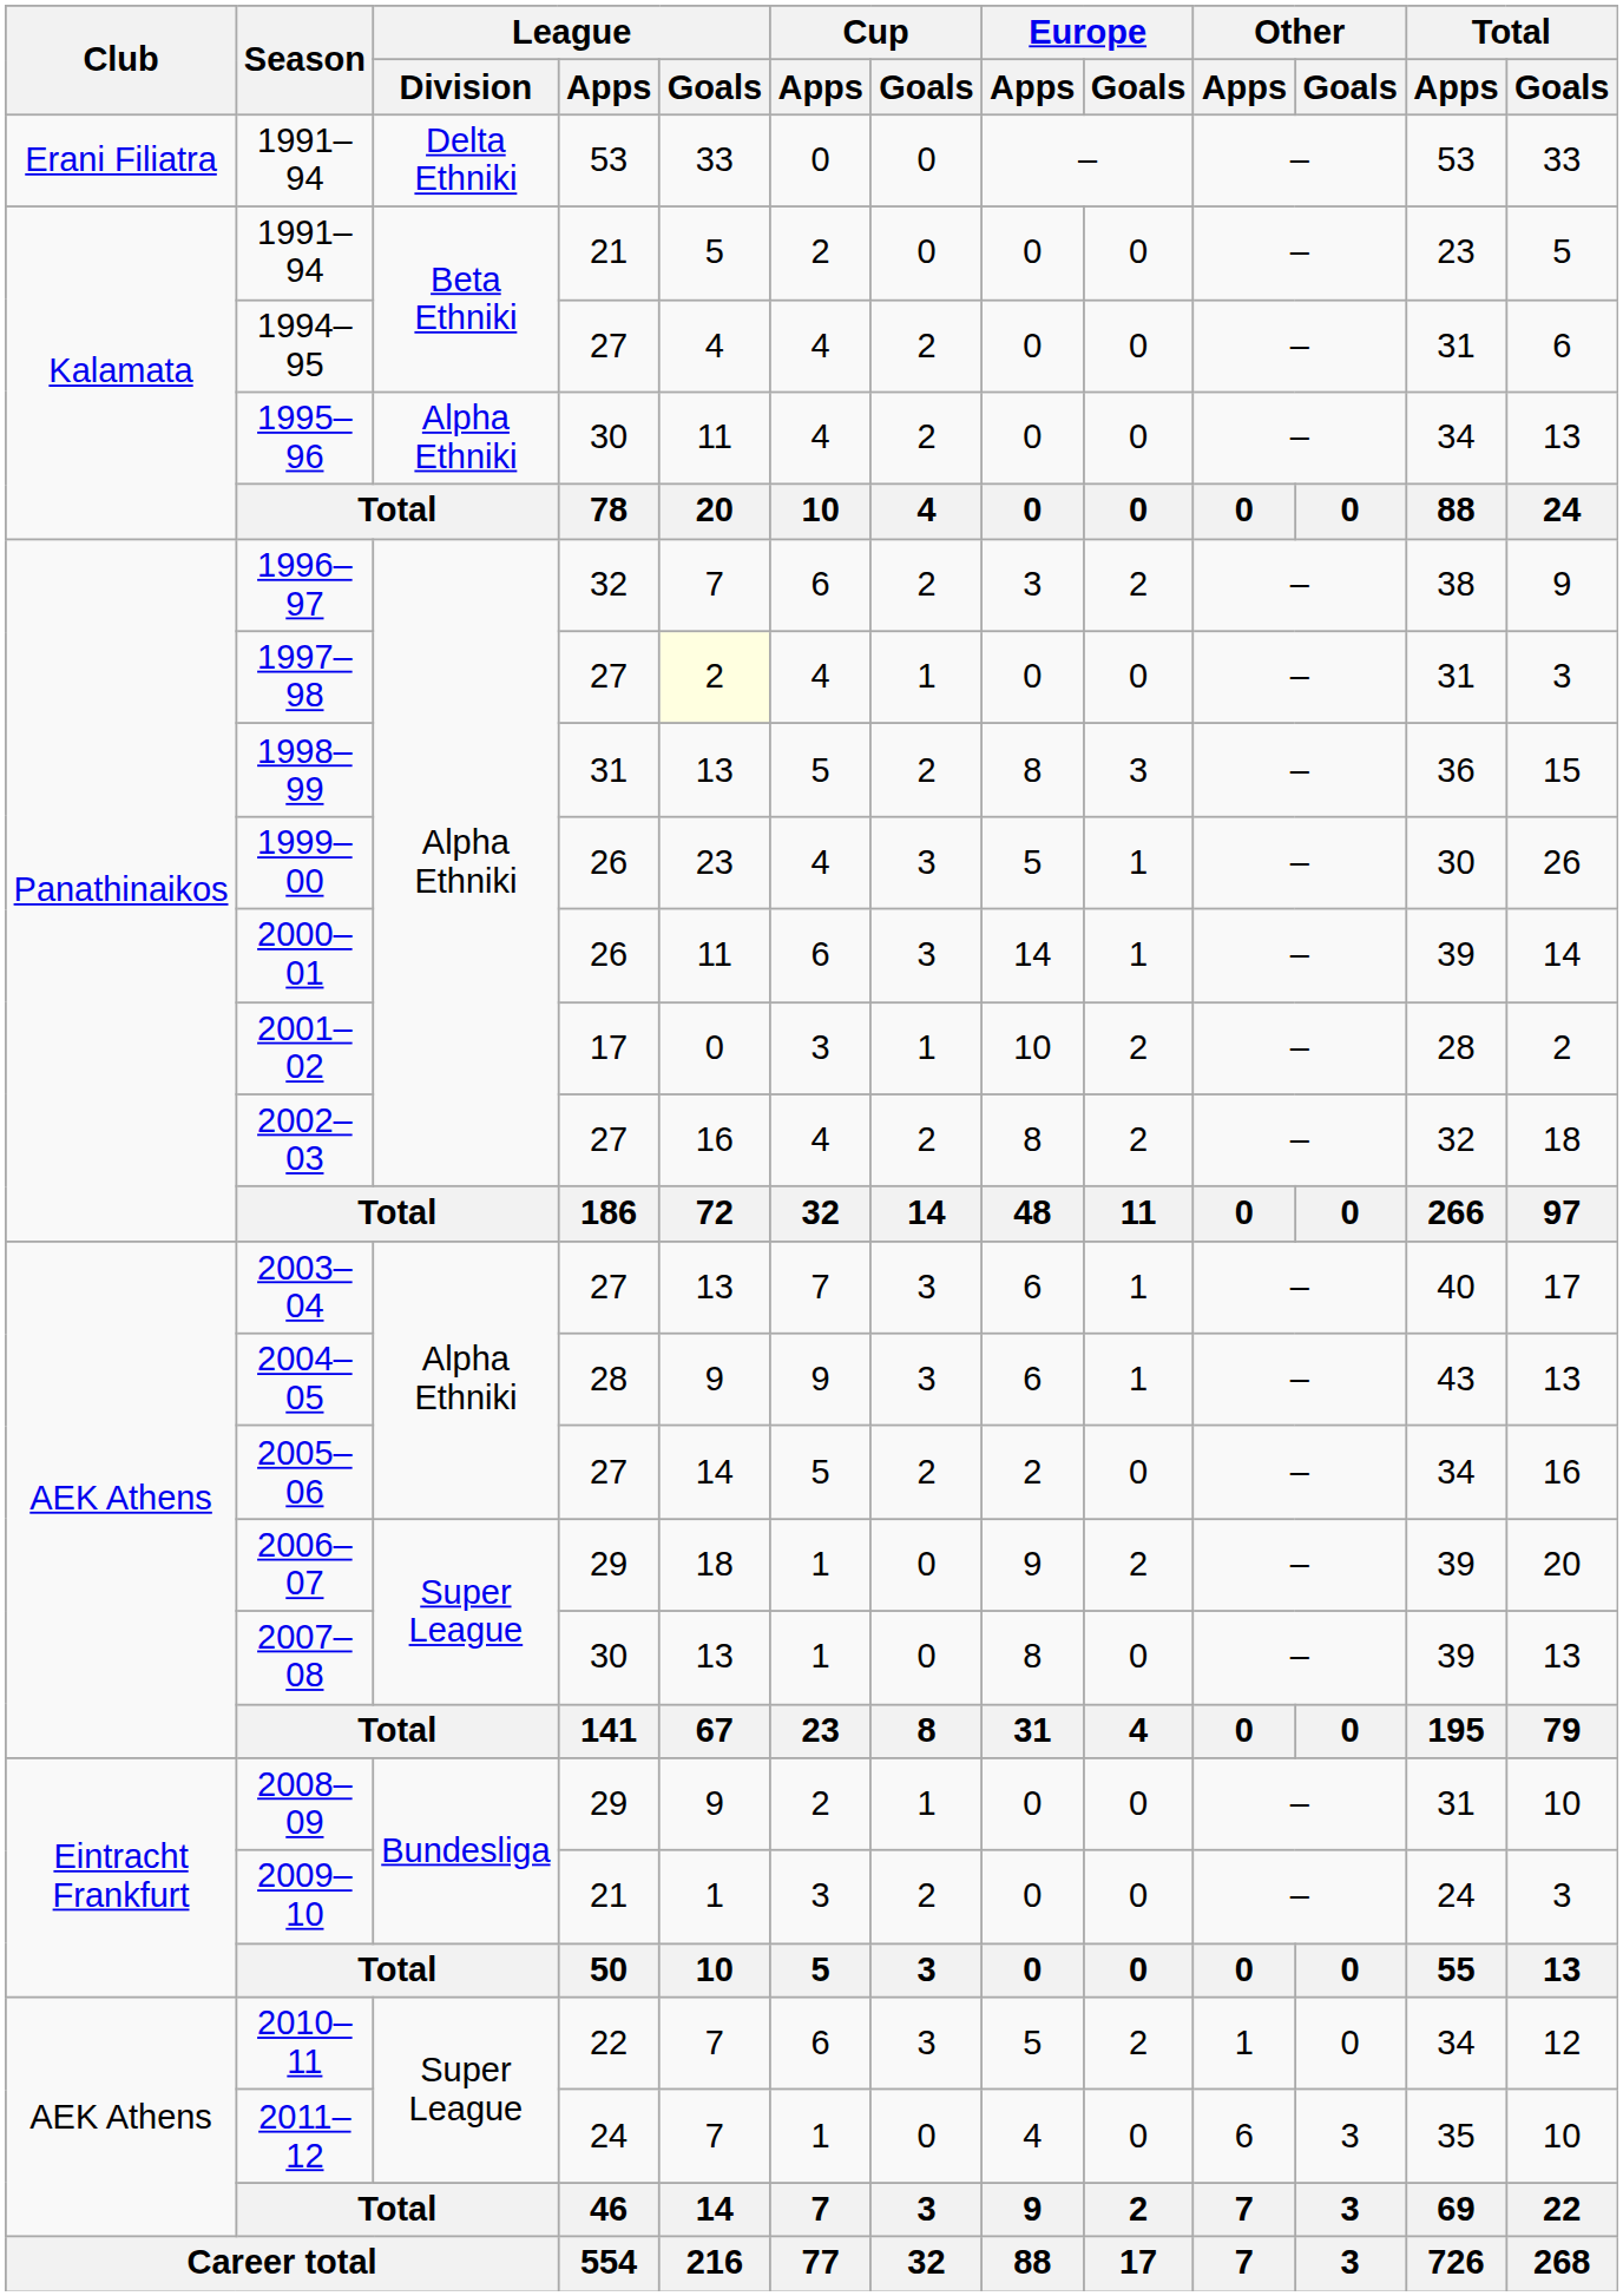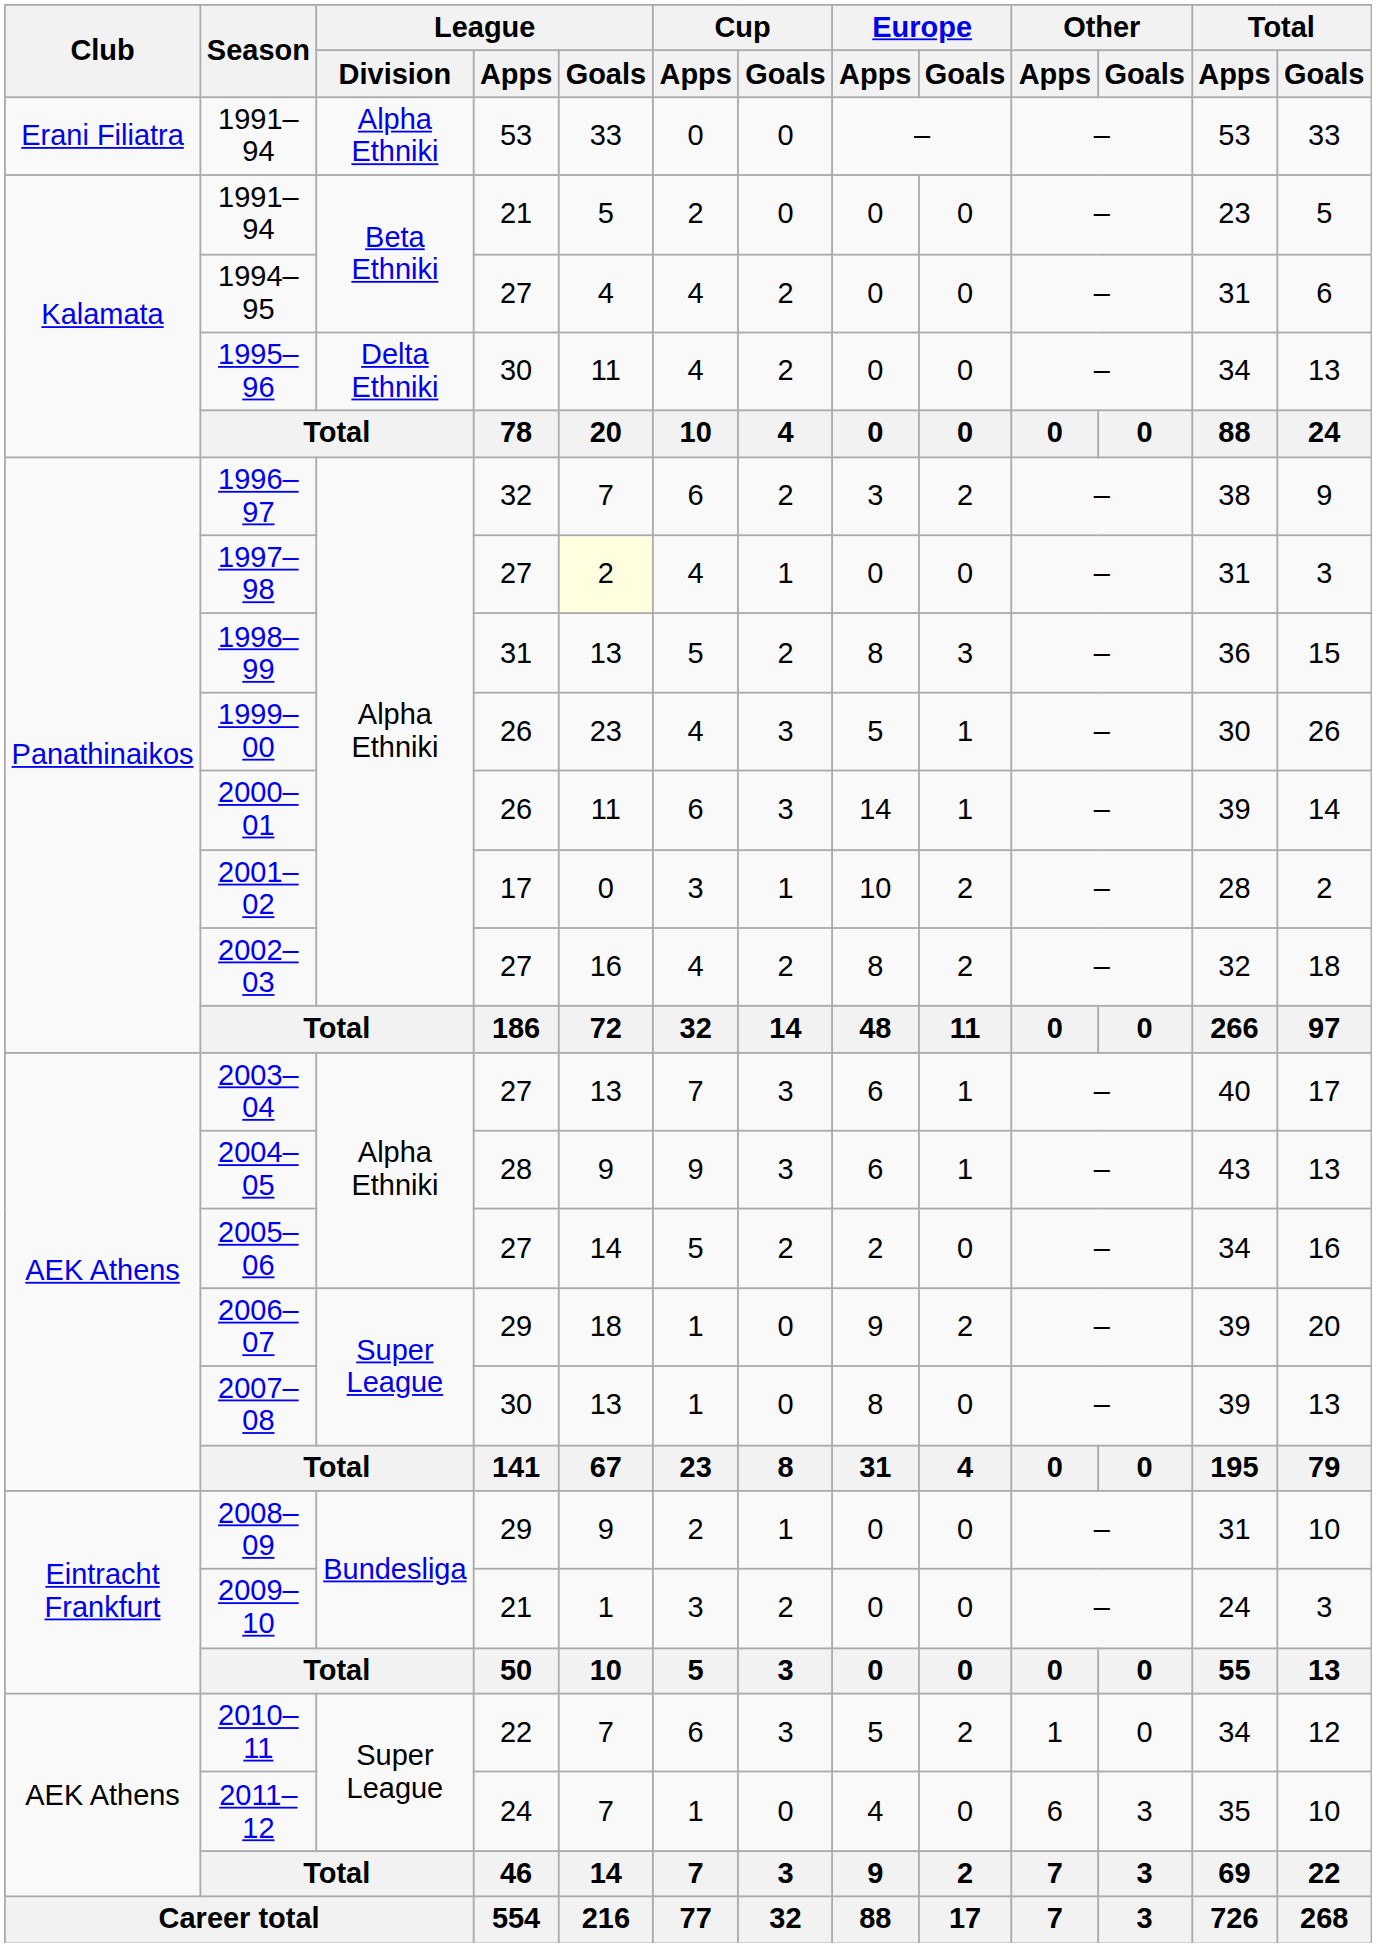 <table class="wikitable" style="text-align:center">
 <tr>
 <th rowspan="2">Club</th>
 <th rowspan="2">Season</th>
 <th colspan="3">League</th>
 <th colspan="2">Cup</th>
 <th colspan="2"><a href='#'>Europe</a></th>
 <th colspan="2">Other</th>
 <th colspan="2">Total</th>
 </tr>
 <tr>
 <th>Division</th>
 <th>Apps</th>
 <th>Goals</th>
 <th>Apps</th>
 <th>Goals</th>
 <th>Apps</th>
 <th>Goals</th>
 <th>Apps</th>
 <th>Goals</th>
 <th>Apps</th>
 <th>Goals</th>
 </tr>
 <tr>
 <td><a href='#'>Erani Filiatra</a></td>
 <td>1991–94</td>
-<td><a href='#'>Delta Ethniki</a></td>
+<td><a href='#'>Alpha Ethniki</a></td>
 <td>53</td>
 <td>33</td>
 <td>0</td>
 <td>0</td>
 <td colspan="2">–</td>
 <td colspan="2">–</td>
 <td>53</td>
 <td>33</td>
 </tr>
 <tr>
 <td rowspan="4"><a href='#'>Kalamata</a></td>
 <td>1991–94</td>
 <td rowspan="2"><a href='#'>Beta Ethniki</a></td>
 <td>21</td>
 <td>5</td>
 <td>2</td>
 <td>0</td>
 <td>0</td>
 <td>0</td>
 <td colspan="2">–</td>
 <td>23</td>
 <td>5</td>
 </tr>
 <tr>
 <td>1994–95</td>
 <td>27</td>
 <td>4</td>
 <td>4</td>
 <td>2</td>
 <td>0</td>
 <td>0</td>
 <td colspan="2">–</td>
 <td>31</td>
 <td>6</td>
 </tr>
 <tr>
 <td><a href='#'>1995–96</a></td>
-<td><a href='#'>Alpha Ethniki</a></td>
+<td><a href='#'>Delta Ethniki</a></td>
 <td>30</td>
 <td>11</td>
 <td>4</td>
 <td>2</td>
 <td>0</td>
 <td>0</td>
 <td colspan="2">–</td>
 <td>34</td>
 <td>13</td>
 </tr>
 <tr>
 <th colspan="2">Total</th>
 <th>78</th>
 <th>20</th>
 <th>10</th>
 <th>4</th>
 <th>0</th>
 <th>0</th>
 <th>0</th>
 <th>0</th>
 <th>88</th>
 <th>24</th>
 </tr>
 <tr>
 <td rowspan="8"><a href='#'>Panathinaikos</a></td>
 <td><a href='#'>1996–97</a></td>
 <td rowspan="7">Alpha Ethniki</td>
 <td>32</td>
 <td>7</td>
 <td>6</td>
 <td>2</td>
 <td>3</td>
 <td>2</td>
 <td colspan="2">–</td>
 <td>38</td>
 <td>9</td>
 </tr>
 <tr>
 <td><a href='#'>1997–98</a></td>
 <td>27</td>
 <td style="background: lightyellow;">2</td>
 <td>4</td>
 <td>1</td>
 <td>0</td>
 <td>0</td>
 <td colspan="2">–</td>
 <td>31</td>
 <td>3</td>
 </tr>
 <tr>
 <td><a href='#'>1998–99</a></td>
 <td>31</td>
 <td>13</td>
 <td>5</td>
 <td>2</td>
 <td>8</td>
 <td>3</td>
 <td colspan="2">–</td>
 <td>36</td>
 <td>15</td>
 </tr>
 <tr>
 <td><a href='#'>1999–00</a></td>
 <td>26</td>
 <td>23</td>
 <td>4</td>
 <td>3</td>
 <td>5</td>
 <td>1</td>
 <td colspan="2">–</td>
 <td>30</td>
 <td>26</td>
 </tr>
 <tr>
 <td><a href='#'>2000–01</a></td>
 <td>26</td>
 <td>11</td>
 <td>6</td>
 <td>3</td>
 <td>14</td>
 <td>1</td>
 <td colspan="2">–</td>
 <td>39</td>
 <td>14</td>
 </tr>
 <tr>
 <td><a href='#'>2001–02</a></td>
 <td>17</td>
 <td>0</td>
 <td>3</td>
 <td>1</td>
 <td>10</td>
 <td>2</td>
 <td colspan="2">–</td>
 <td>28</td>
 <td>2</td>
 </tr>
 <tr>
 <td><a href='#'>2002–03</a></td>
 <td>27</td>
 <td>16</td>
 <td>4</td>
 <td>2</td>
 <td>8</td>
 <td>2</td>
 <td colspan="2">–</td>
 <td>32</td>
 <td>18</td>
 </tr>
 <tr>
 <th colspan="2">Total</th>
 <th>186</th>
 <th>72</th>
 <th>32</th>
 <th>14</th>
 <th>48</th>
 <th>11</th>
 <th>0</th>
 <th>0</th>
 <th>266</th>
 <th>97</th>
 </tr>
 <tr>
 <td rowspan="6"><a href='#'>AEK Athens</a></td>
 <td><a href='#'>2003–04</a></td>
 <td rowspan="3">Alpha Ethniki</td>
 <td>27</td>
 <td>13</td>
 <td>7</td>
 <td>3</td>
 <td>6</td>
 <td>1</td>
 <td colspan="2">–</td>
 <td>40</td>
 <td>17</td>
 </tr>
 <tr>
 <td><a href='#'>2004–05</a></td>
 <td>28</td>
 <td>9</td>
 <td>9</td>
 <td>3</td>
 <td>6</td>
 <td>1</td>
 <td colspan="2">–</td>
 <td>43</td>
 <td>13</td>
 </tr>
 <tr>
 <td><a href='#'>2005–06</a></td>
 <td>27</td>
 <td>14</td>
 <td>5</td>
 <td>2</td>
 <td>2</td>
 <td>0</td>
 <td colspan="2">–</td>
 <td>34</td>
 <td>16</td>
 </tr>
 <tr>
 <td><a href='#'>2006–07</a></td>
 <td rowspan="2"><a href='#'>Super League</a></td>
 <td>29</td>
 <td>18</td>
 <td>1</td>
 <td>0</td>
 <td>9</td>
 <td>2</td>
 <td colspan="2">–</td>
 <td>39</td>
 <td>20</td>
 </tr>
 <tr>
 <td><a href='#'>2007–08</a></td>
 <td>30</td>
 <td>13</td>
 <td>1</td>
 <td>0</td>
 <td>8</td>
 <td>0</td>
 <td colspan="2">–</td>
 <td>39</td>
 <td>13</td>
 </tr>
 <tr>
 <th colspan="2">Total</th>
 <th>141</th>
 <th>67</th>
 <th>23</th>
 <th>8</th>
 <th>31</th>
 <th>4</th>
 <th>0</th>
 <th>0</th>
 <th>195</th>
 <th>79</th>
 </tr>
 <tr>
 <td rowspan="3"><a href='#'>Eintracht Frankfurt</a></td>
 <td><a href='#'>2008–09</a></td>
 <td rowspan="2"><a href='#'>Bundesliga</a></td>
 <td>29</td>
 <td>9</td>
 <td>2</td>
 <td>1</td>
 <td>0</td>
 <td>0</td>
 <td colspan="2">–</td>
 <td>31</td>
 <td>10</td>
 </tr>
 <tr>
 <td><a href='#'>2009–10</a></td>
 <td>21</td>
 <td>1</td>
 <td>3</td>
 <td>2</td>
 <td>0</td>
 <td>0</td>
 <td colspan="2">–</td>
 <td>24</td>
 <td>3</td>
 </tr>
 <tr>
 <th colspan="2">Total</th>
 <th>50</th>
 <th>10</th>
 <th>5</th>
 <th>3</th>
 <th>0</th>
 <th>0</th>
 <th>0</th>
 <th>0</th>
 <th>55</th>
 <th>13</th>
 </tr>
 <tr>
 <td rowspan="3">AEK Athens</td>
 <td><a href='#'>2010–11</a></td>
 <td rowspan="2">Super League</td>
 <td>22</td>
 <td>7</td>
 <td>6</td>
 <td>3</td>
 <td>5</td>
 <td>2</td>
 <td>1</td>
 <td>0</td>
 <td>34</td>
 <td>12</td>
 </tr>
 <tr>
 <td><a href='#'>2011–12</a></td>
 <td>24</td>
 <td>7</td>
 <td>1</td>
 <td>0</td>
 <td>4</td>
 <td>0</td>
 <td>6</td>
 <td>3</td>
 <td>35</td>
 <td>10</td>
 </tr>
 <tr>
 <th colspan="2">Total</th>
 <th>46</th>
 <th>14</th>
 <th>7</th>
 <th>3</th>
 <th>9</th>
 <th>2</th>
 <th>7</th>
 <th>3</th>
 <th>69</th>
 <th>22</th>
 </tr>
 <tr>
 <th colspan="3">Career total</th>
 <th>554</th>
 <th>216</th>
 <th>77</th>
 <th>32</th>
 <th>88</th>
 <th>17</th>
 <th>7</th>
 <th>3</th>
 <th>726</th>
 <th>268</th>
 </tr>
 </table>
